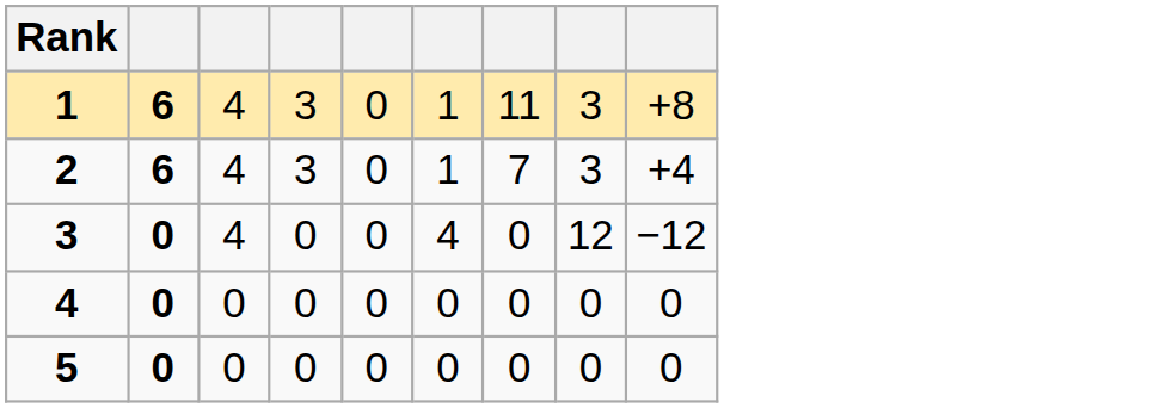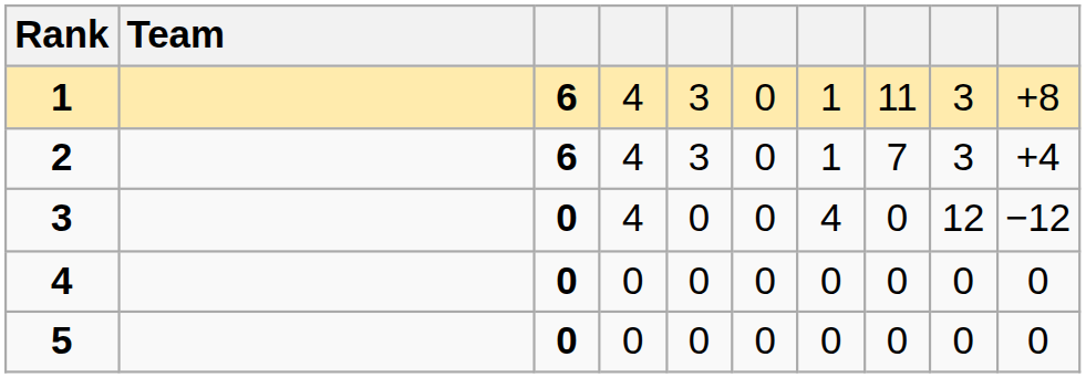 <table class="wikitable" style="text-align:center">
 <tr>
 <th width=30>Rank</th>
+<th width=165 style="text-align:left">Team</th>
 <th width=20></th>
 <th width=20></th>
 <th width=20></th>
 <th width=20></th>
 <th width=20></th>
 <th width=20></th>
 <th width=20></th>
 <th width=20></th>
 </tr>
 <tr bgcolor="#ffebad">
 <td><strong>1</strong></td>
+<td align="left"></td>
 <td><strong>6</strong></td>
 <td>4</td>
 <td>3</td>
 <td>0</td>
 <td>1</td>
 <td>11</td>
 <td>3</td>
 <td>+8</td>
 </tr>
 <tr>
 <td><strong>2</strong></td>
+<td align="left"></td>
 <td><strong>6</strong></td>
 <td>4</td>
 <td>3</td>
 <td>0</td>
 <td>1</td>
 <td>7</td>
 <td>3</td>
 <td>+4</td>
 </tr>
 <tr>
 <td><strong>3</strong></td>
+<td align="left"></td>
 <td><strong>0</strong></td>
 <td>4</td>
 <td>0</td>
 <td>0</td>
 <td>4</td>
 <td>0</td>
 <td>12</td>
 <td>−12</td>
 </tr>
 <tr>
 <td><strong>4</strong></td>
+<td align="left"></td>
 <td><strong>0</strong></td>
 <td>0</td>
 <td>0</td>
 <td>0</td>
 <td>0</td>
 <td>0</td>
 <td>0</td>
 <td>0</td>
 </tr>
 <tr>
 <td><strong>5</strong></td>
+<td align="left"></td>
 <td><strong>0</strong></td>
 <td>0</td>
 <td>0</td>
 <td>0</td>
 <td>0</td>
 <td>0</td>
 <td>0</td>
 <td>0</td>
 </tr>
 </table>
